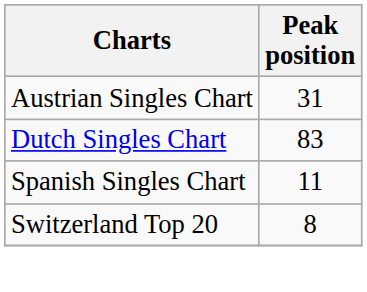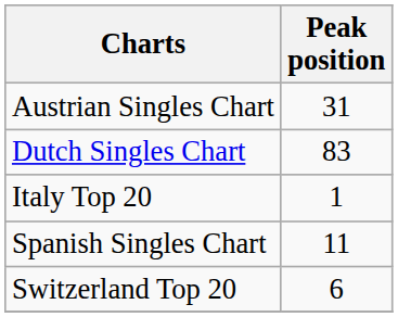 <table class="wikitable sortable" border="1">
 <tr>
 <th>Charts</th>
 <th>Peak<br>position</th>
 </tr>
 <tr>
 <td align="left">Austrian Singles Chart</td>
 <td align="center">31</td>
 </tr>
 <tr>
 <td align="left"><a href='#'>Dutch Singles Chart</a></td>
 <td align="center">83</td>
 </tr>
 <tr>
+<td align="left">Italy Top 20</td>
+<td align="center">1</td>
+</tr>
+<tr>
 <td align="left">Spanish Singles Chart</td>
 <td align="center">11</td>
 </tr>
 <tr>
 <td align="left">Switzerland Top 20</td>
-<td align="center">8</td>
+<td align="center">6</td>
 </tr>
 <tr>
 </tr>
 </table>
